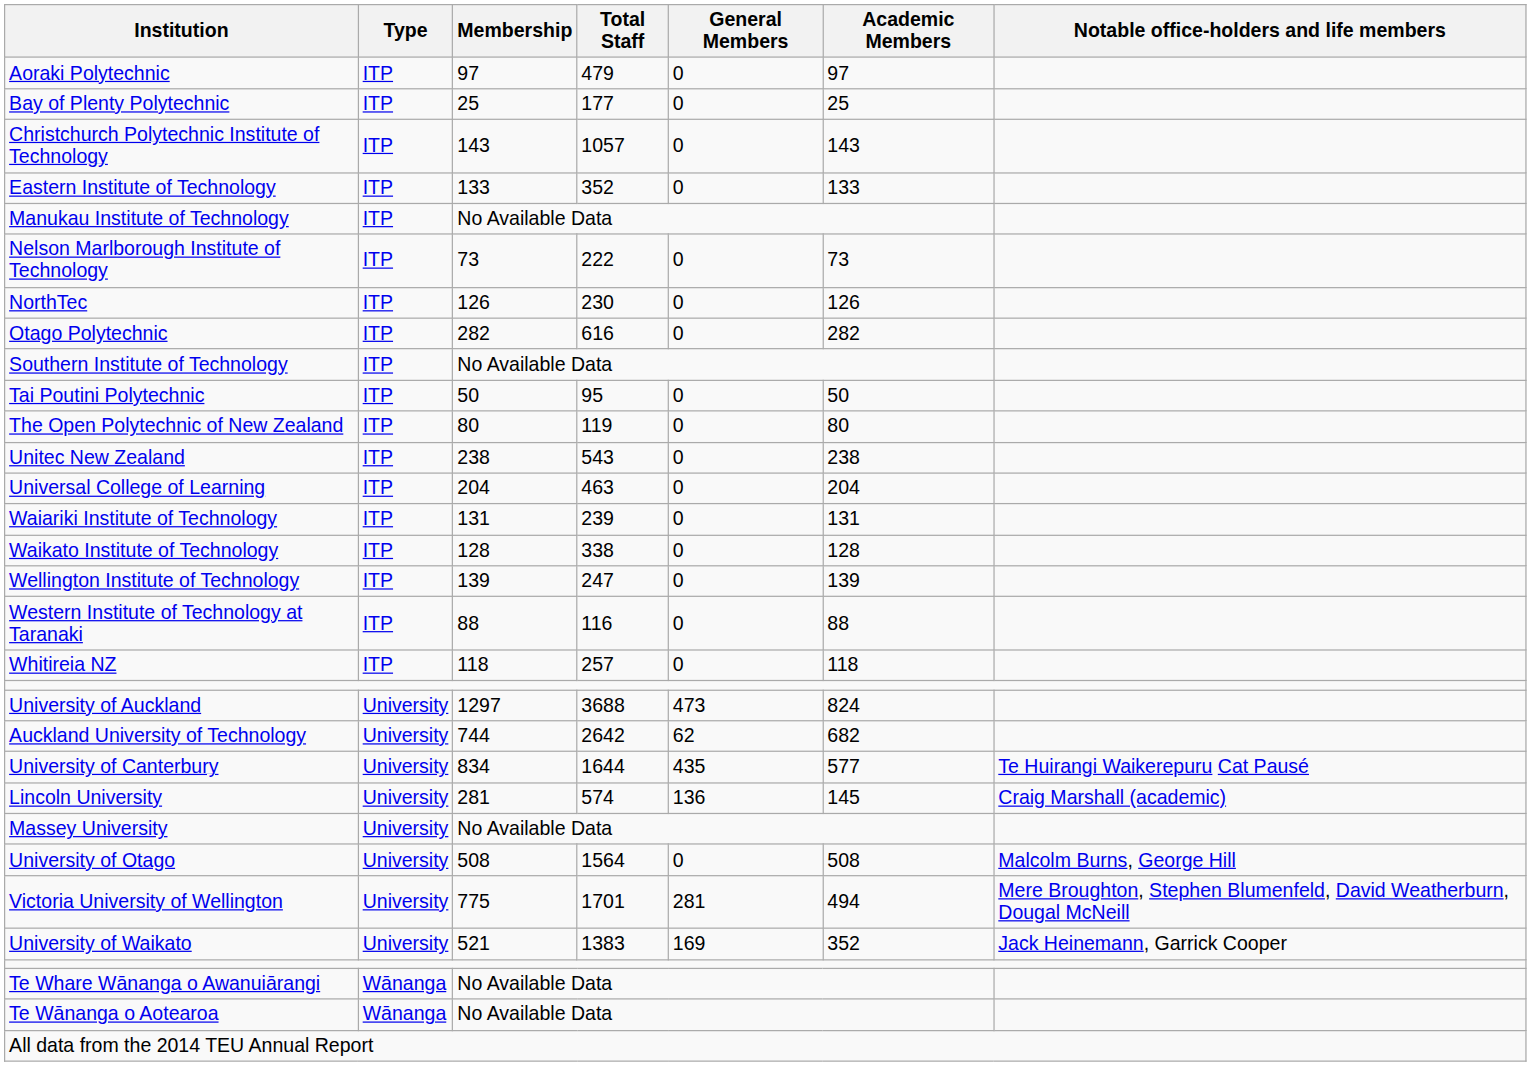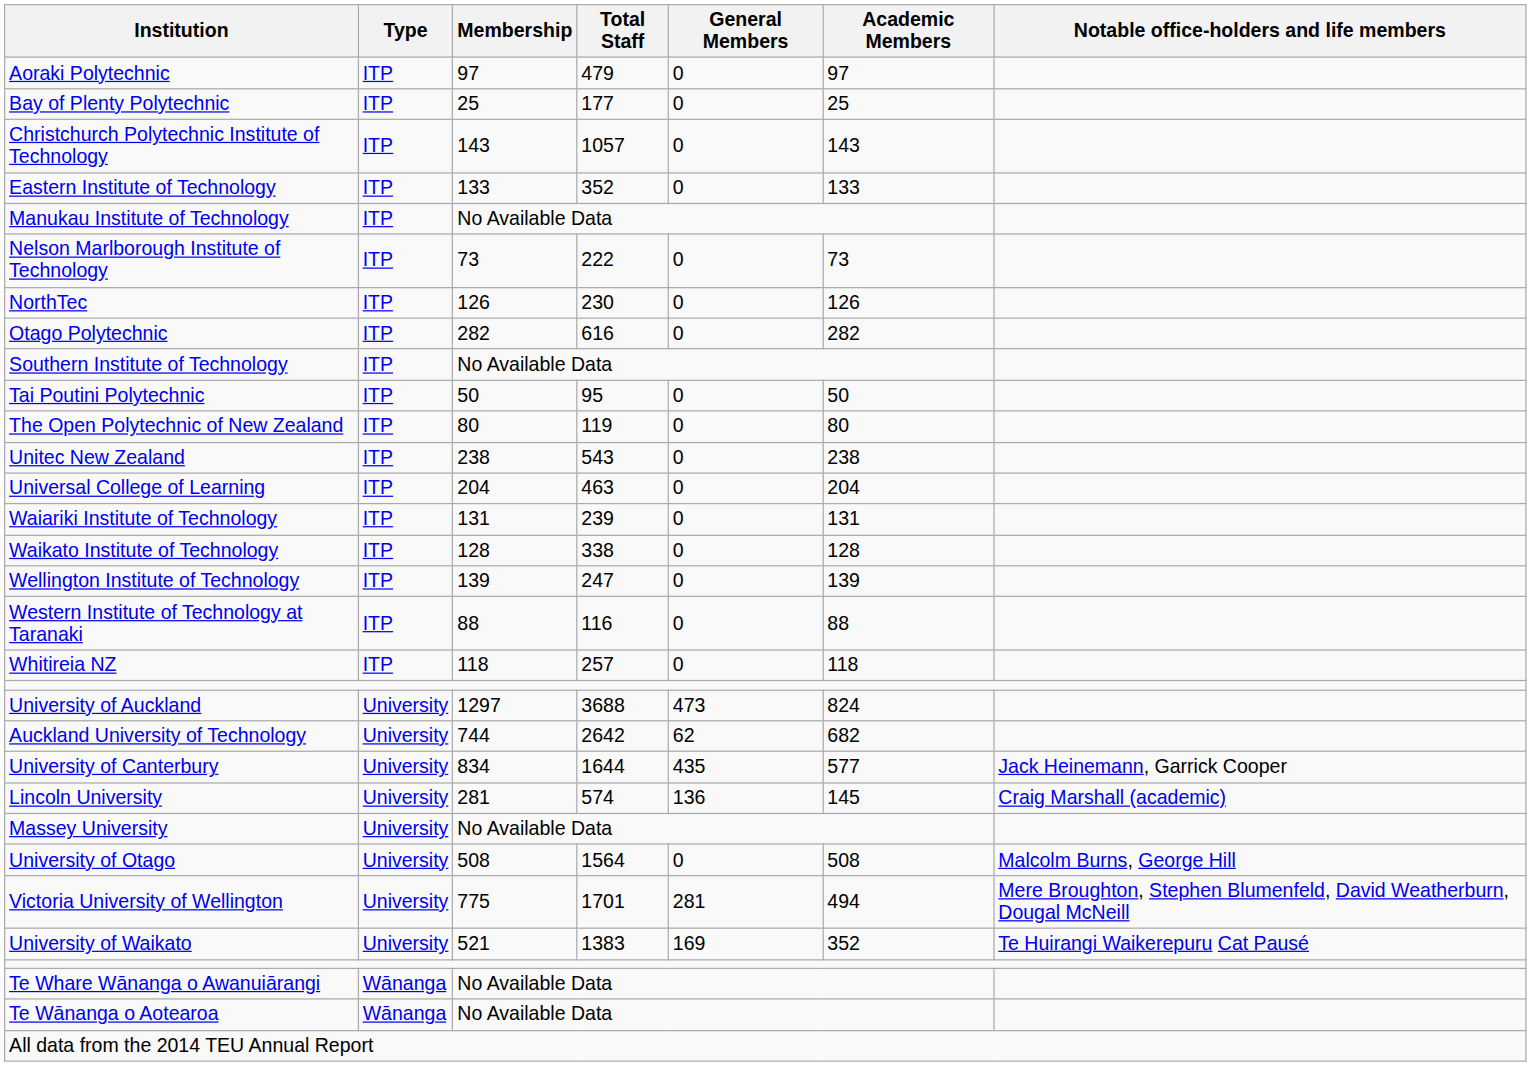 <table class="wikitable sortable">
 <tr>
 <th scope="col">Institution</th>
 <th scope="col">Type</th>
 <th scope="col">Membership</th>
 <th>Total Staff</th>
 <th>General Members</th>
 <th>Academic Members</th>
 <th scope="col">Notable office-holders and life members</th>
 </tr>
 <tr>
 <td><a href='#'>Aoraki Polytechnic</a></td>
 <td><a href='#'>ITP</a></td>
 <td>97</td>
 <td>479</td>
 <td>0</td>
 <td>97</td>
 <td></td>
 </tr>
 <tr>
 <td><a href='#'>Bay of Plenty Polytechnic</a></td>
 <td><a href='#'>ITP</a></td>
 <td>25</td>
 <td>177</td>
 <td>0</td>
 <td>25</td>
 <td></td>
 </tr>
 <tr>
 <td><a href='#'>Christchurch Polytechnic Institute of Technology</a></td>
 <td><a href='#'>ITP</a></td>
 <td>143</td>
 <td>1057</td>
 <td>0</td>
 <td>143</td>
 <td></td>
 </tr>
 <tr>
 <td><a href='#'>Eastern Institute of Technology</a></td>
 <td><a href='#'>ITP</a></td>
 <td>133</td>
 <td>352</td>
 <td>0</td>
 <td>133</td>
 <td></td>
 </tr>
 <tr>
 <td><a href='#'>Manukau Institute of Technology</a></td>
 <td><a href='#'>ITP</a></td>
 <td colspan="4">No Available Data</td>
 <td></td>
 </tr>
 <tr>
 <td><a href='#'>Nelson Marlborough Institute of Technology</a></td>
 <td><a href='#'>ITP</a></td>
 <td>73</td>
 <td>222</td>
 <td>0</td>
 <td>73</td>
 <td></td>
 </tr>
 <tr>
 <td><a href='#'>NorthTec</a></td>
 <td><a href='#'>ITP</a></td>
 <td>126</td>
 <td>230</td>
 <td>0</td>
 <td>126</td>
 <td></td>
 </tr>
 <tr>
 <td><a href='#'>Otago Polytechnic</a></td>
 <td><a href='#'>ITP</a></td>
 <td>282</td>
 <td>616</td>
 <td>0</td>
 <td>282</td>
 <td></td>
 </tr>
 <tr>
 <td><a href='#'>Southern Institute of Technology</a></td>
 <td><a href='#'>ITP</a></td>
 <td colspan="4">No Available Data</td>
 <td></td>
 </tr>
 <tr>
 <td><a href='#'>Tai Poutini Polytechnic</a></td>
 <td><a href='#'>ITP</a></td>
 <td>50</td>
 <td>95</td>
 <td>0</td>
 <td>50</td>
 <td></td>
 </tr>
 <tr>
 <td><a href='#'>The Open Polytechnic of New Zealand</a></td>
 <td><a href='#'>ITP</a></td>
 <td>80</td>
 <td>119</td>
 <td>0</td>
 <td>80</td>
 <td></td>
 </tr>
 <tr>
 <td><a href='#'>Unitec New Zealand</a></td>
 <td><a href='#'>ITP</a></td>
 <td>238</td>
 <td>543</td>
 <td>0</td>
 <td>238</td>
 <td></td>
 </tr>
 <tr>
 <td><a href='#'>Universal College of Learning</a></td>
 <td><a href='#'>ITP</a></td>
 <td>204</td>
 <td>463</td>
 <td>0</td>
 <td>204</td>
 <td></td>
 </tr>
 <tr>
 <td><a href='#'>Waiariki Institute of Technology</a></td>
 <td><a href='#'>ITP</a></td>
 <td>131</td>
 <td>239</td>
 <td>0</td>
 <td>131</td>
 <td></td>
 </tr>
 <tr>
 <td><a href='#'>Waikato Institute of Technology</a></td>
 <td><a href='#'>ITP</a></td>
 <td>128</td>
 <td>338</td>
 <td>0</td>
 <td>128</td>
 <td></td>
 </tr>
 <tr>
 <td><a href='#'>Wellington Institute of Technology</a></td>
 <td><a href='#'>ITP</a></td>
 <td>139</td>
 <td>247</td>
 <td>0</td>
 <td>139</td>
 <td></td>
 </tr>
 <tr>
 <td><a href='#'>Western Institute of Technology at Taranaki</a></td>
 <td><a href='#'>ITP</a></td>
 <td>88</td>
 <td>116</td>
 <td>0</td>
 <td>88</td>
 <td></td>
 </tr>
 <tr>
 <td><a href='#'>Whitireia NZ</a></td>
 <td><a href='#'>ITP</a></td>
 <td>118</td>
 <td>257</td>
 <td>0</td>
 <td>118</td>
 <td></td>
 </tr>
 <tr>
 <td colspan="7"></td>
 </tr>
 <tr>
 <td><a href='#'>University of Auckland</a></td>
 <td><a href='#'>University</a></td>
 <td>1297</td>
 <td>3688</td>
 <td>473</td>
 <td>824</td>
 <td></td>
 </tr>
 <tr>
 <td><a href='#'>Auckland University of Technology</a></td>
 <td><a href='#'>University</a></td>
 <td>744</td>
 <td>2642</td>
 <td>62</td>
 <td>682</td>
 <td></td>
 </tr>
 <tr>
 <td><a href='#'>University of Canterbury</a></td>
 <td><a href='#'>University</a></td>
 <td>834</td>
 <td>1644</td>
 <td>435</td>
 <td>577</td>
-<td><a href='#'>Te Huirangi Waikerepuru</a> <a href='#'>Cat Pausé</a></td>
+<td><a href='#'>Jack Heinemann</a>, Garrick Cooper</td>
 </tr>
 <tr>
 <td><a href='#'>Lincoln University</a></td>
 <td><a href='#'>University</a></td>
 <td>281</td>
 <td>574</td>
 <td>136</td>
 <td>145</td>
 <td><a href='#'>Craig Marshall (academic)</a></td>
 </tr>
 <tr>
 <td><a href='#'>Massey University</a></td>
 <td><a href='#'>University</a></td>
 <td colspan="4">No Available Data</td>
 <td></td>
 </tr>
 <tr>
 <td><a href='#'>University of Otago</a></td>
 <td><a href='#'>University</a></td>
 <td>508</td>
 <td>1564</td>
 <td>0</td>
 <td>508</td>
 <td><a href='#'>Malcolm Burns</a>, <a href='#'>George Hill</a></td>
 </tr>
 <tr>
 <td><a href='#'>Victoria University of Wellington</a></td>
 <td><a href='#'>University</a></td>
 <td>775</td>
 <td>1701</td>
 <td>281</td>
 <td>494</td>
 <td><a href='#'>Mere Broughton</a>, <a href='#'>Stephen Blumenfeld</a>, <a href='#'>David Weatherburn</a>, <a href='#'>Dougal McNeill</a></td>
 </tr>
 <tr>
 <td><a href='#'>University of Waikato</a></td>
 <td><a href='#'>University</a></td>
 <td>521</td>
 <td>1383</td>
 <td>169</td>
 <td>352</td>
-<td><a href='#'>Jack Heinemann</a>, Garrick Cooper</td>
+<td><a href='#'>Te Huirangi Waikerepuru</a> <a href='#'>Cat Pausé</a></td>
 </tr>
 <tr>
 <td colspan="7"></td>
 </tr>
 <tr>
 <td><a href='#'>Te Whare Wānanga o Awanuiārangi</a></td>
 <td><a href='#'>Wānanga</a></td>
 <td colspan="4">No Available Data</td>
 <td></td>
 </tr>
 <tr>
 <td><a href='#'>Te Wānanga o Aotearoa</a></td>
 <td><a href='#'>Wānanga</a></td>
 <td colspan="4">No Available Data</td>
 <td></td>
 </tr>
 <tr>
 <td colspan="7">All data from the 2014 TEU Annual Report</td>
 </tr>
 </table>
